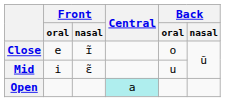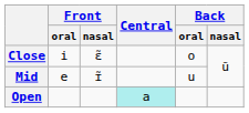 <table class="wikitable IPA" style="text-align:center">
 <tr>
 <th rowspan="2"></th>
 <th colspan="2"><a href='#'>Front</a></th>
 <th rowspan="2"><a href='#'>Central</a></th>
 <th colspan="2"><a href='#'>Back</a></th>
 </tr>
 <tr>
 <th><small>oral</small></th>
 <th><small>nasal</small></th>
 <th><small>oral</small></th>
 <th><small>nasal</small></th>
 </tr>
 <tr>
 <th><a href='#'>Close</a></th>
-<td>e</td>
-<td>ɪ̃</td>
+<td>i</td>
+<td>ɛ̃</td>
 <td></td>
 <td>o</td>
 <td rowspan=2>ũ</td>
 </tr>
 <tr>
 <th><a href='#'>Mid</a></th>
-<td>i</td>
-<td>ɛ̃</td>
+<td>e</td>
+<td>ɪ̃</td>
 <td></td>
 <td>u</td>
 </tr>
 <tr>
 <th><a href='#'>Open</a></th>
 <td></td>
 <td></td>
 <td style="background: paleturquoise;">a</td>
 <td></td>
 <td></td>
 </tr>
 </table>
